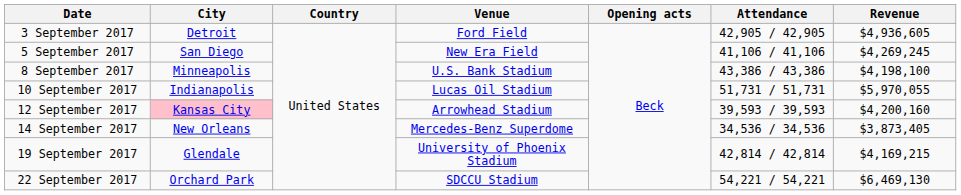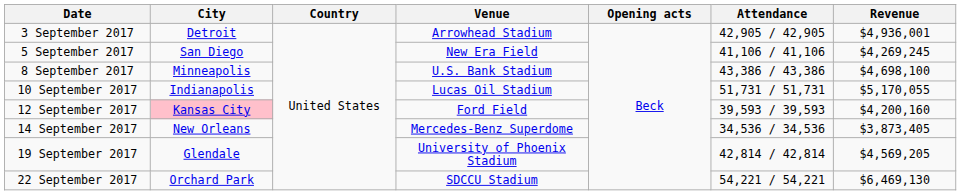 <table class="wikitable" style="text-align:center;">
 <tr>
 <th scope="col" style="width:12em;">Date</th>
 <th scope="col" style="width:10em;">City</th>
 <th scope="col" style="width:10em;">Country</th>
 <th scope="col" style="width:16em;">Venue</th>
 <th scope="col" style="width:10em;">Opening acts</th>
 <th scope="col" style="width:10em;">Attendance</th>
 <th scope="col" style="width:10em;">Revenue</th>
 </tr>
 <tr>
 <td>3 September 2017</td>
 <td><a href='#'>Detroit</a></td>
 <td rowspan="8">United States</td>
-<td><a href='#'>Ford Field</a></td>
+<td><a href='#'>Arrowhead Stadium</a></td>
 <td rowspan="8"><a href='#'>Beck</a></td>
 <td>42,905 / 42,905</td>
-<td>$4,936,605</td>
+<td>$4,936,001</td>
 </tr>
 <tr>
 <td>5 September 2017</td>
 <td><a href='#'>San Diego</a></td>
 <td><a href='#'>New Era Field</a></td>
 <td>41,106 / 41,106</td>
 <td>$4,269,245</td>
 </tr>
 <tr>
 <td>8 September 2017</td>
 <td><a href='#'>Minneapolis</a></td>
 <td><a href='#'>U.S. Bank Stadium</a></td>
 <td>43,386 / 43,386</td>
-<td>$4,198,100</td>
+<td>$4,698,100</td>
 </tr>
 <tr>
 <td>10 September 2017</td>
 <td><a href='#'>Indianapolis</a></td>
 <td><a href='#'>Lucas Oil Stadium</a></td>
 <td>51,731 / 51,731</td>
-<td>$5,970,055</td>
+<td>$5,170,055</td>
 </tr>
 <tr>
 <td>12 September 2017</td>
 <td style="background: pink;"><a href='#'>Kansas City</a></td>
-<td><a href='#'>Arrowhead Stadium</a></td>
+<td><a href='#'>Ford Field</a></td>
 <td>39,593 / 39,593</td>
 <td>$4,200,160</td>
 </tr>
 <tr>
 <td>14 September 2017</td>
 <td><a href='#'>New Orleans</a></td>
 <td><a href='#'>Mercedes-Benz Superdome</a></td>
 <td>34,536 / 34,536</td>
 <td>$3,873,405</td>
 </tr>
 <tr>
 <td>19 September 2017</td>
 <td><a href='#'>Glendale</a></td>
 <td><a href='#'>University of Phoenix Stadium</a></td>
 <td>42,814 / 42,814</td>
-<td>$4,169,215</td>
+<td>$4,569,205</td>
 </tr>
 <tr>
 <td>22 September 2017</td>
 <td><a href='#'>Orchard Park</a></td>
 <td><a href='#'>SDCCU Stadium</a></td>
 <td>54,221 / 54,221</td>
 <td>$6,469,130</td>
 </tr>
 </table>
